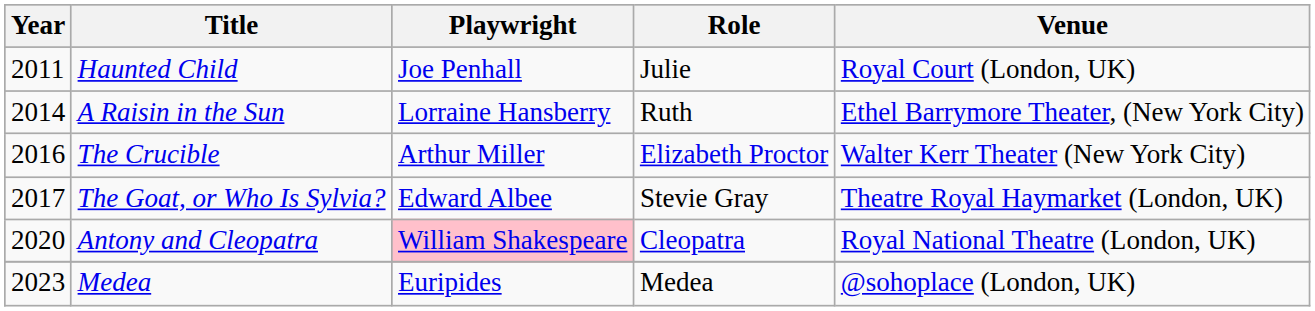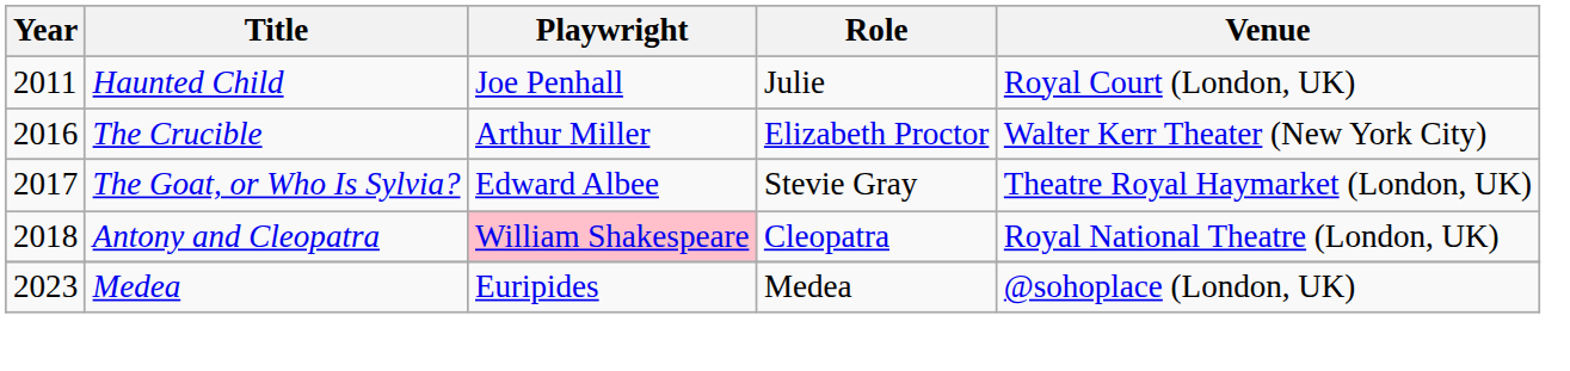 <table class="wikitable">
 <tr>
 <th>Year</th>
 <th>Title</th>
 <th>Playwright</th>
 <th>Role</th>
 <th>Venue</th>
 </tr>
 <tr>
 <td>2011</td>
 <td><em><a href='#'>Haunted Child</a></em></td>
 <td><a href='#'>Joe Penhall</a></td>
 <td>Julie</td>
 <td><a href='#'>Royal Court</a> (London, UK)</td>
 </tr>
 <tr>
-<td>2014</td>
-<td><em><a href='#'>A Raisin in the Sun</a></em></td>
-<td><a href='#'>Lorraine Hansberry</a></td>
-<td>Ruth</td>
-<td><a href='#'>Ethel Barrymore Theater</a>, (New York City)</td>
-</tr>
-<tr>
 <td>2016</td>
 <td><em><a href='#'>The Crucible</a></em></td>
 <td><a href='#'>Arthur Miller</a></td>
 <td><a href='#'>Elizabeth Proctor</a></td>
 <td><a href='#'>Walter Kerr Theater</a> (New York City)</td>
 </tr>
 <tr>
 <td>2017</td>
 <td><em><a href='#'>The Goat, or Who Is Sylvia?</a></em></td>
 <td><a href='#'>Edward Albee</a></td>
 <td>Stevie Gray</td>
 <td><a href='#'>Theatre Royal Haymarket</a> (London, UK)</td>
 </tr>
 <tr>
-<td>2020</td>
+<td>2018</td>
 <td><em><a href='#'>Antony and Cleopatra</a></em></td>
 <td style="background: pink;"><a href='#'>William Shakespeare</a></td>
 <td><a href='#'>Cleopatra</a></td>
 <td><a href='#'>Royal National Theatre</a> (London, UK)</td>
 </tr>
 <tr>
 </tr>
 <tr>
 <td>2023</td>
 <td><em><a href='#'>Medea</a></em></td>
 <td><a href='#'>Euripides</a></td>
 <td>Medea</td>
 <td><a href='#'>@sohoplace</a> (London, UK)</td>
 </tr>
 </table>
